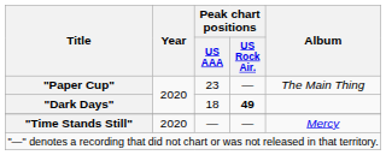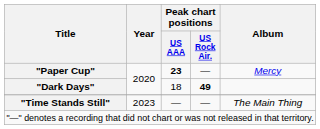 <table class="wikitable plainrowheaders" style="text-align:center;">
 <tr>
 <th scope="col" rowspan="2">Title</th>
 <th scope="col" rowspan="2">Year</th>
 <th scope="col" colspan="2">Peak chart positions</th>
 <th scope="col" rowspan="2">Album</th>
 </tr>
 <tr>
 <th scope="col" style="width:3em;font-size:85%;"><a href='#'>US<br>AAA</a><br></th>
 <th scope="col" style="width:3em;font-size:85%;"><a href='#'>US<br>Rock<br>Air.</a><br></th>
 </tr>
 <tr>
 <th scope="row">"Paper Cup"<br></th>
 <td rowspan="2">2020</td>
-<td>23</td>
+<td><strong>23</strong></td>
 <td>—</td>
-<td><em>The Main Thing</em></td>
+<td><em><a href='#'>Mercy</a></em></td>
 </tr>
 <tr>
 <th scope="row">"Dark Days"<br></th>
 <td>18</td>
 <td><strong>49</strong></td>
 <td></td>
 </tr>
 <tr>
 </tr>
 <tr>
 <th scope="row">"Time Stands Still"<br></th>
-<td>2020</td>
+<td>2023</td>
 <td>—</td>
 <td>—</td>
-<td><em><a href='#'>Mercy</a></em></td>
+<td><em>The Main Thing</em></td>
 </tr>
 <tr>
 <td colspan="15" style="font-size:90%">"—" denotes a recording that did not chart or was not released in that territory.</td>
 </tr>
 </table>
